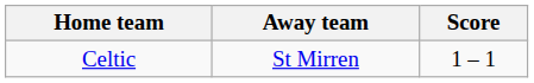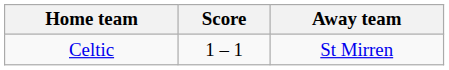 <table class="wikitable" style="text-align: center">
 <tr>
 <th width=140>Home team</th>
+<th width=70>Score</th>
 <th width=140>Away team</th>
-<th width=70>Score</th>
 </tr>
 <tr>
 <td><a href='#'>Celtic</a></td>
+<td>1 – 1</td>
 <td><a href='#'>St Mirren</a></td>
-<td>1 – 1</td>
 </tr>
 </table>
